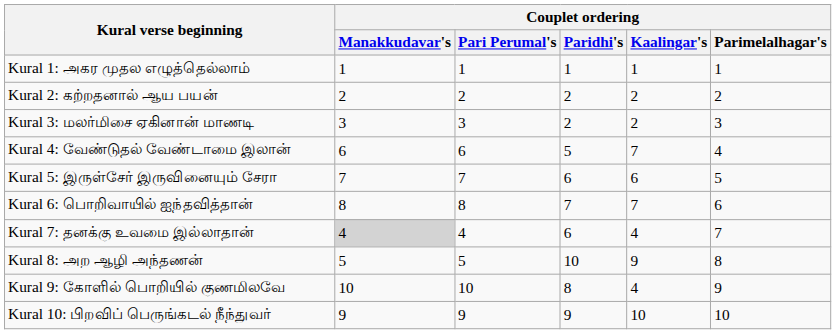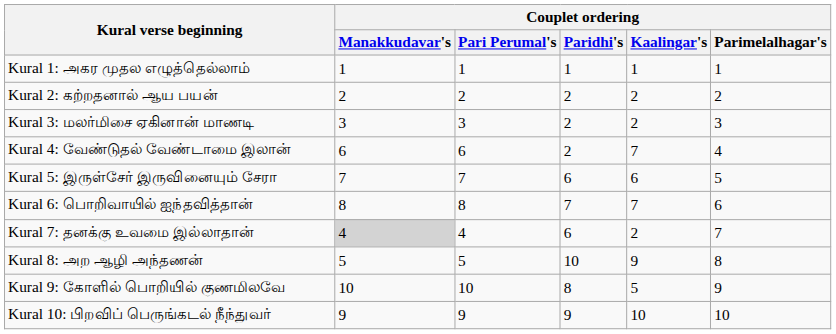 <table class="wikitable" style="font-size: 95%">
 <tr>
 <th style="text-align:center; width:40%" rowspan="2">Kural verse beginning</th>
 <th colspan="5">Couplet ordering</th>
 </tr>
 <tr>
 <th><a href='#'>Manakkudavar</a>'s</th>
 <th><a href='#'>Pari Perumal</a>'s</th>
 <th><a href='#'>Paridhi</a>'s</th>
 <th><a href='#'>Kaalingar</a>'s</th>
 <th>Parimelalhagar's</th>
 </tr>
 <tr>
 <td>Kural 1: அகர முதல எழுத்தெல்லாம்</td>
 <td>1</td>
 <td>1</td>
 <td>1</td>
 <td>1</td>
 <td>1</td>
 </tr>
 <tr>
 <td>Kural 2: கற்றதனால் ஆய பயன்</td>
 <td>2</td>
 <td>2</td>
 <td>2</td>
 <td>2</td>
 <td>2</td>
 </tr>
 <tr>
 <td>Kural 3: மலர்மிசை ஏகினான் மாணடி</td>
 <td>3</td>
 <td>3</td>
 <td>2</td>
 <td>2</td>
 <td>3</td>
 </tr>
 <tr>
 <td>Kural 4: வேண்டுதல் வேண்டாமை இலான்</td>
 <td>6</td>
 <td>6</td>
-<td>5</td>
+<td>2</td>
 <td>7</td>
 <td>4</td>
 </tr>
 <tr>
 <td>Kural 5: இருள்சேர் இருவினையும் சேரா</td>
 <td>7</td>
 <td>7</td>
 <td>6</td>
 <td>6</td>
 <td>5</td>
 </tr>
 <tr>
 <td>Kural 6: பொறிவாயில் ஐந்தவித்தான்</td>
 <td>8</td>
 <td>8</td>
 <td>7</td>
 <td>7</td>
 <td>6</td>
 </tr>
 <tr>
 <td>Kural 7: தனக்கு உவமை இல்லாதான்</td>
 <td style="background: lightgrey;">4</td>
 <td>4</td>
 <td>6</td>
-<td>4</td>
+<td>2</td>
 <td>7</td>
 </tr>
 <tr>
 <td>Kural 8: அற ஆழி அந்தணன்</td>
 <td>5</td>
 <td>5</td>
 <td>10</td>
 <td>9</td>
 <td>8</td>
 </tr>
 <tr>
 <td>Kural 9: கோளில் பொறியில் குணமிலவே</td>
 <td>10</td>
 <td>10</td>
 <td>8</td>
-<td>4</td>
+<td>5</td>
 <td>9</td>
 </tr>
 <tr>
 <td>Kural 10: பிறவிப் பெருங்கடல் நீந்துவர்</td>
 <td>9</td>
 <td>9</td>
 <td>9</td>
 <td>10</td>
 <td>10</td>
 </tr>
 </table>
